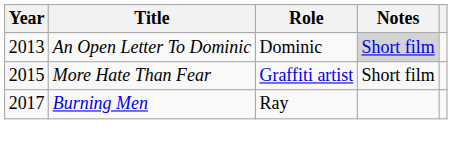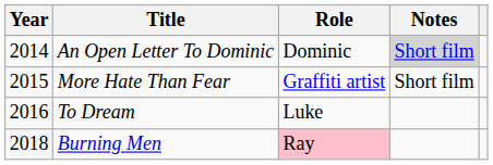 <table class="wikitable">
 <tr>
 <th>Year</th>
 <th>Title</th>
 <th>Role</th>
 <th>Notes</th>
 <th></th>
 </tr>
 <tr>
-<td>2013</td>
+<td>2014</td>
 <td><em>An Open Letter To Dominic</em></td>
 <td>Dominic</td>
 <td style="background: lightgrey;"><a href='#'>Short film</a></td>
 <td></td>
 </tr>
 <tr>
 <td>2015</td>
 <td><em>More Hate Than Fear</em></td>
 <td><a href='#'>Graffiti artist</a></td>
 <td>Short film</td>
 <td></td>
 </tr>
 <tr>
-<td>2017</td>
+<td>2016</td>
+<td><em>To Dream</em></td>
+<td>Luke</td>
+<td></td>
+<td></td>
+</tr>
+<tr>
+<td>2018</td>
 <td><em><a href='#'>Burning Men</a></em></td>
-<td>Ray</td>
+<td style="background: pink;">Ray</td>
 <td></td>
 <td></td>
 </tr>
 </table>
